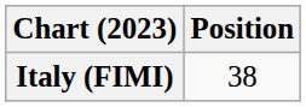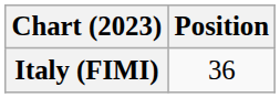 <table class="wikitable plainrowheaders" style="text-align:center">
 <tr>
 <th scope="col">Chart (2023)</th>
 <th scope="col">Position</th>
 </tr>
 <tr>
 <th scope="row">Italy (FIMI)</th>
-<td>38</td>
+<td>36</td>
 </tr>
 </table>
